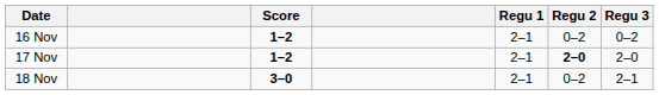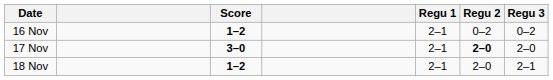 <table class="wikitable" style="text-align: center; font-size:90% ">
 <tr>
 <th width="60">Date</th>
 <th align="right" width="190"></th>
 <th width="60">Score</th>
 <th align="left" width="190"></th>
 <th width="50">Regu 1</th>
 <th width="50">Regu 2</th>
 <th width="50">Regu 3</th>
 </tr>
 <tr>
 <td>16 Nov</td>
 <td align=right></td>
 <td align=center><strong>1–2</strong></td>
 <td align=left><strong></strong></td>
 <td>2–1</td>
 <td>0–2</td>
 <td>0–2</td>
 </tr>
 <tr>
 <td>17 Nov</td>
 <td align=right><strong></strong></td>
-<td align=center><strong>1–2</strong></td>
+<td align=center><strong>3–0</strong></td>
 <td align=left></td>
 <td>2–1</td>
 <td><strong>2–0</strong></td>
 <td>2–0</td>
 </tr>
 <tr>
 <td>18 Nov</td>
 <td align=right><strong></strong></td>
-<td align=center><strong>3–0</strong></td>
+<td align=center><strong>1–2</strong></td>
 <td align=left></td>
 <td>2–1</td>
-<td>0–2</td>
+<td>2–0</td>
 <td>2–1</td>
 </tr>
 </table>
